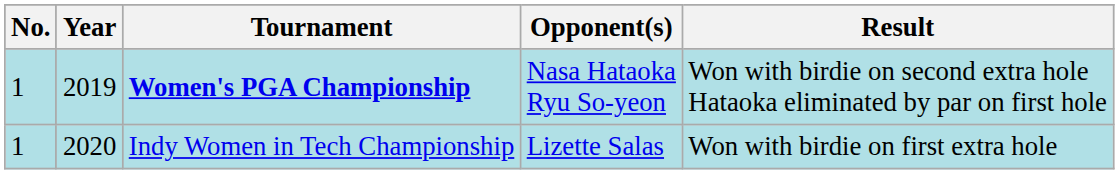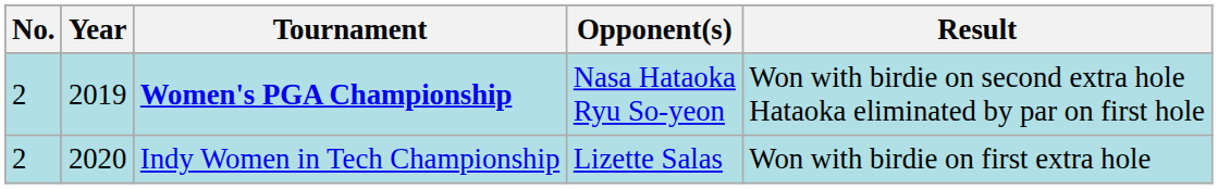 <table class="wikitable" style="font-size:95%;">
 <tr>
 <th>No.</th>
 <th>Year</th>
 <th>Tournament</th>
 <th>Opponent(s)</th>
 <th>Result</th>
 </tr>
 <tr style="background:#B0E0E6;">
-<td>1</td>
+<td>2</td>
 <td>2019</td>
 <td><strong><a href='#'>Women's PGA Championship</a></strong></td>
 <td> <a href='#'>Nasa Hataoka</a><br> <a href='#'>Ryu So-yeon</a></td>
 <td>Won with birdie on second extra hole<br>Hataoka eliminated by par on first hole</td>
 </tr>
 <tr style="background:#B0E0E6;">
-<td>1</td>
+<td>2</td>
 <td>2020</td>
 <td><a href='#'>Indy Women in Tech Championship</a></td>
 <td> <a href='#'>Lizette Salas</a></td>
 <td>Won with birdie on first extra hole</td>
 </tr>
 </table>
